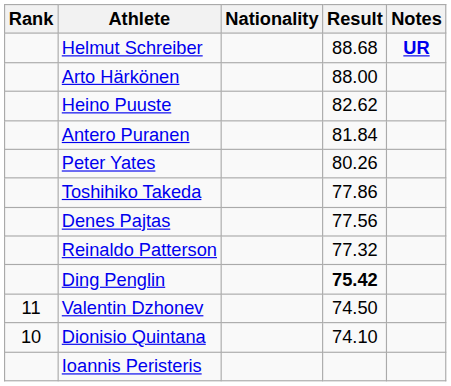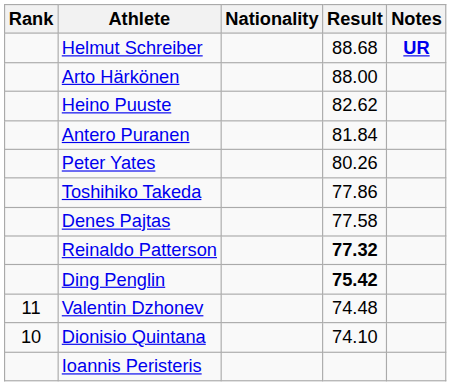 <table class="wikitable sortable" style="text-align:center">
 <tr>
 <th>Rank</th>
 <th>Athlete</th>
 <th>Nationality</th>
 <th>Result</th>
 <th>Notes</th>
 </tr>
 <tr>
 <td></td>
 <td align=left><a href='#'>Helmut Schreiber</a></td>
 <td align=left></td>
 <td>88.68</td>
 <td><strong><a href='#'>UR</a></strong></td>
 </tr>
 <tr>
 <td></td>
 <td align=left><a href='#'>Arto Härkönen</a></td>
 <td align=left></td>
 <td>88.00</td>
 <td></td>
 </tr>
 <tr>
 <td></td>
 <td align=left><a href='#'>Heino Puuste</a></td>
 <td align=left></td>
 <td>82.62</td>
 <td></td>
 </tr>
 <tr>
 <td></td>
 <td align=left><a href='#'>Antero Puranen</a></td>
 <td align=left></td>
 <td>81.84</td>
 <td></td>
 </tr>
 <tr>
 <td></td>
 <td align=left><a href='#'>Peter Yates</a></td>
 <td align=left></td>
 <td>80.26</td>
 <td></td>
 </tr>
 <tr>
 <td></td>
 <td align=left><a href='#'>Toshihiko Takeda</a></td>
 <td align=left></td>
 <td>77.86</td>
 <td></td>
 </tr>
 <tr>
 <td></td>
 <td align=left><a href='#'>Denes Pajtas</a></td>
 <td align=left></td>
-<td>77.56</td>
+<td>77.58</td>
 <td></td>
 </tr>
 <tr>
 <td></td>
 <td align=left><a href='#'>Reinaldo Patterson</a></td>
 <td align=left></td>
-<td>77.32</td>
+<td><strong>77.32</strong></td>
 <td></td>
 </tr>
 <tr>
 <td></td>
 <td align=left><a href='#'>Ding Penglin</a></td>
 <td align=left></td>
 <td><strong>75.42</strong></td>
 <td></td>
 </tr>
 <tr>
 <td>11</td>
 <td align=left><a href='#'>Valentin Dzhonev</a></td>
 <td align=left></td>
-<td>74.50</td>
+<td>74.48</td>
 <td></td>
 </tr>
 <tr>
 <td>10</td>
 <td align=left><a href='#'>Dionisio Quintana</a></td>
 <td align=left></td>
 <td>74.10</td>
 <td></td>
 </tr>
 <tr>
 <td></td>
 <td align=left><a href='#'>Ioannis Peristeris</a></td>
 <td align=left></td>
 <td></td>
 <td></td>
 </tr>
 </table>
